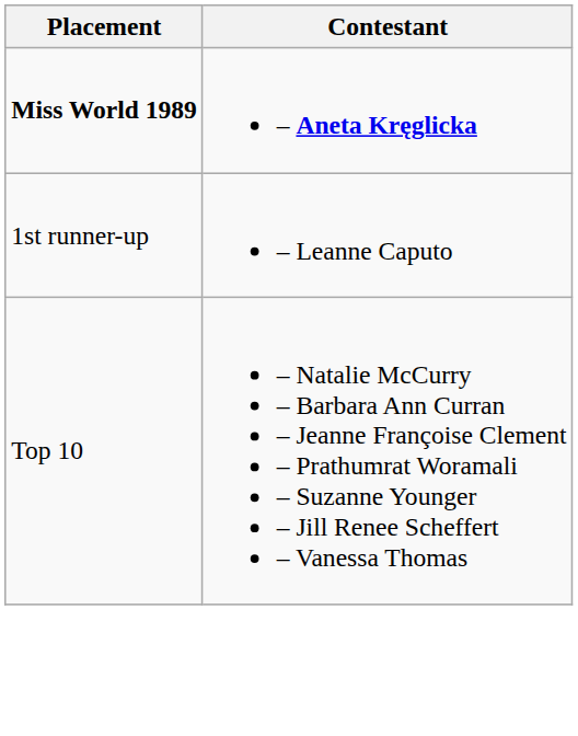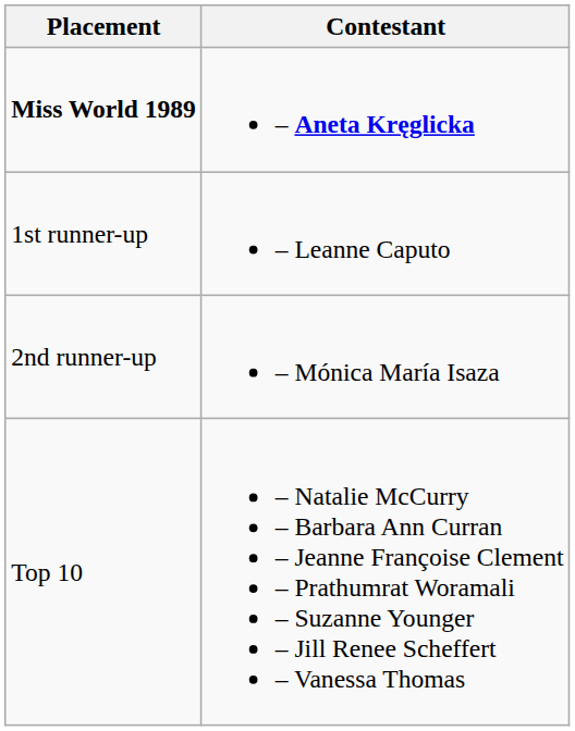 <table class="wikitable sortable" style="font-size:95%;">
 <tr>
 <th>Placement</th>
 <th>Contestant</th>
 </tr>
 <tr>
 <td><strong>Miss World 1989</strong></td>
 <td><br><ul><li><strong></strong> – <strong><a href='#'>Aneta Kręglicka</a></strong></li></ul></td>
 </tr>
 <tr>
 <td>1st runner-up</td>
 <td><br><ul><li> – Leanne Caputo</li></ul></td>
 </tr>
 <tr>
+<td>2nd runner-up</td>
+<td><br><ul><li> – Mónica María Isaza</li></ul></td>
+</tr>
+<tr>
 <td>Top 10</td>
 <td><br><ul><li> – Natalie McCurry</li><li> – Barbara Ann Curran</li><li> – Jeanne Françoise Clement</li><li> – Prathumrat Woramali</li><li> – Suzanne Younger</li><li> – Jill Renee Scheffert</li><li> – Vanessa Thomas</li></ul></td>
 </tr>
 </table>
